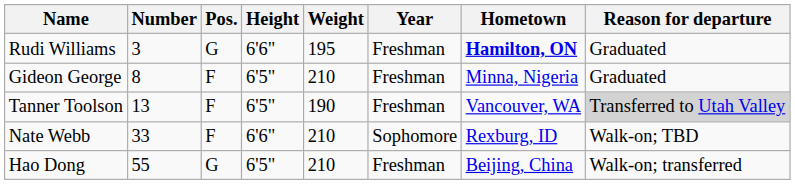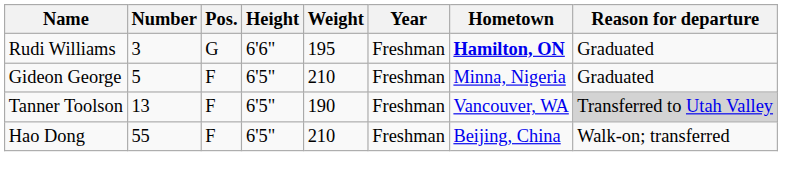 <table class="wikitable sortable" border="1">
 <tr>
 <th>Name</th>
 <th>Number</th>
 <th>Pos.</th>
 <th>Height</th>
 <th>Weight</th>
 <th>Year</th>
 <th>Hometown</th>
 <th class="unsortable">Reason for departure</th>
 </tr>
 <tr>
 <td>Rudi Williams</td>
 <td>3</td>
 <td>G</td>
 <td>6'6"</td>
 <td>195</td>
 <td>Freshman</td>
 <td><strong><a href='#'>Hamilton, ON</a></strong></td>
 <td>Graduated</td>
 </tr>
 <tr>
 <td>Gideon George</td>
-<td>8</td>
+<td>5</td>
 <td>F</td>
 <td>6'5"</td>
 <td>210</td>
 <td>Freshman</td>
 <td><a href='#'>Minna, Nigeria</a></td>
 <td>Graduated</td>
 </tr>
 <tr>
 <td>Tanner Toolson</td>
 <td>13</td>
 <td>F</td>
 <td>6'5"</td>
 <td>190</td>
 <td>Freshman</td>
 <td><a href='#'>Vancouver, WA</a></td>
 <td style="background: lightgrey;">Transferred to <a href='#'>Utah Valley</a></td>
 </tr>
 <tr>
-<td>Nate Webb</td>
-<td>33</td>
-<td>F</td>
-<td>6'6"</td>
-<td>210</td>
-<td>Sophomore</td>
-<td><a href='#'>Rexburg, ID</a></td>
-<td>Walk-on; TBD</td>
-</tr>
-<tr>
 <td>Hao Dong</td>
 <td>55</td>
-<td>G</td>
+<td>F</td>
 <td>6'5"</td>
 <td>210</td>
 <td>Freshman</td>
 <td><a href='#'>Beijing, China</a></td>
 <td>Walk-on; transferred</td>
 </tr>
 </table>
